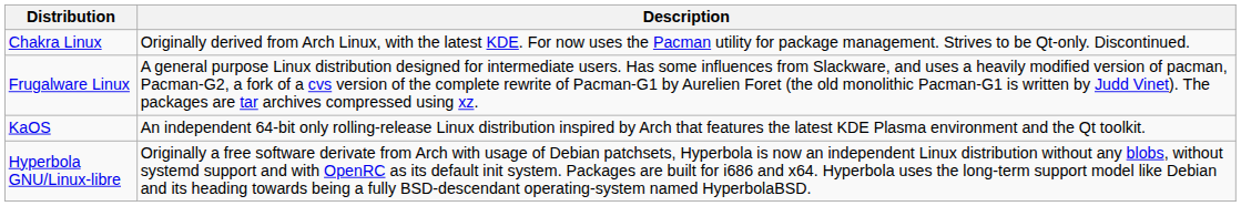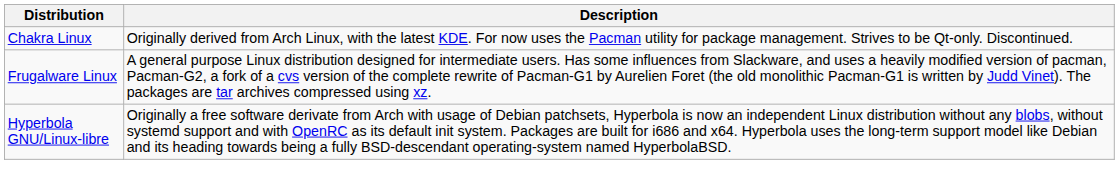 <table class="wikitable">
 <tr>
 <th>Distribution</th>
 <th>Description</th>
 </tr>
 <tr>
 <td><a href='#'>Chakra Linux</a></td>
 <td>Originally derived from Arch Linux, with the latest <a href='#'>KDE</a>. For now uses the <a href='#'>Pacman</a> utility for package management. Strives to be Qt-only. Discontinued.</td>
 </tr>
 <tr>
 <td><a href='#'>Frugalware Linux</a></td>
 <td>A general purpose Linux distribution designed for intermediate users. Has some influences from Slackware, and uses a heavily modified version of pacman, Pacman-G2, a fork of a <a href='#'>cvs</a> version of the complete rewrite of Pacman-G1 by Aurelien Foret (the old monolithic Pacman-G1 is written by <a href='#'>Judd Vinet</a>). The packages are <a href='#'>tar</a> archives compressed using <a href='#'>xz</a>.</td>
 </tr>
 <tr>
-<td><a href='#'>KaOS</a></td>
-<td>An independent 64-bit only rolling-release Linux distribution inspired by Arch that features the latest KDE Plasma environment and the Qt toolkit.</td>
-</tr>
-<tr>
 <td><a href='#'>Hyperbola GNU/Linux-libre</a></td>
 <td>Originally a free software derivate from Arch with usage of Debian patchsets, Hyperbola is now an independent Linux distribution without any <a href='#'>blobs</a>, without systemd support and with <a href='#'>OpenRC</a> as its default init system. Packages are built for i686 and x64. Hyperbola uses the long-term support model like Debian and its heading towards being a fully BSD-descendant operating-system named HyperbolaBSD.</td>
 </tr>
 </table>
